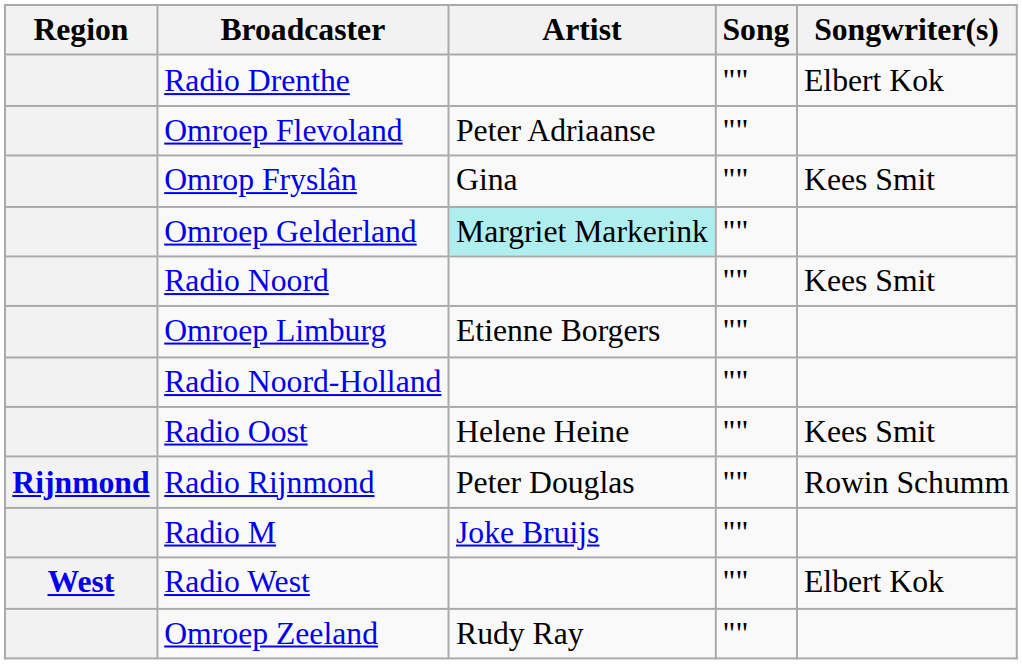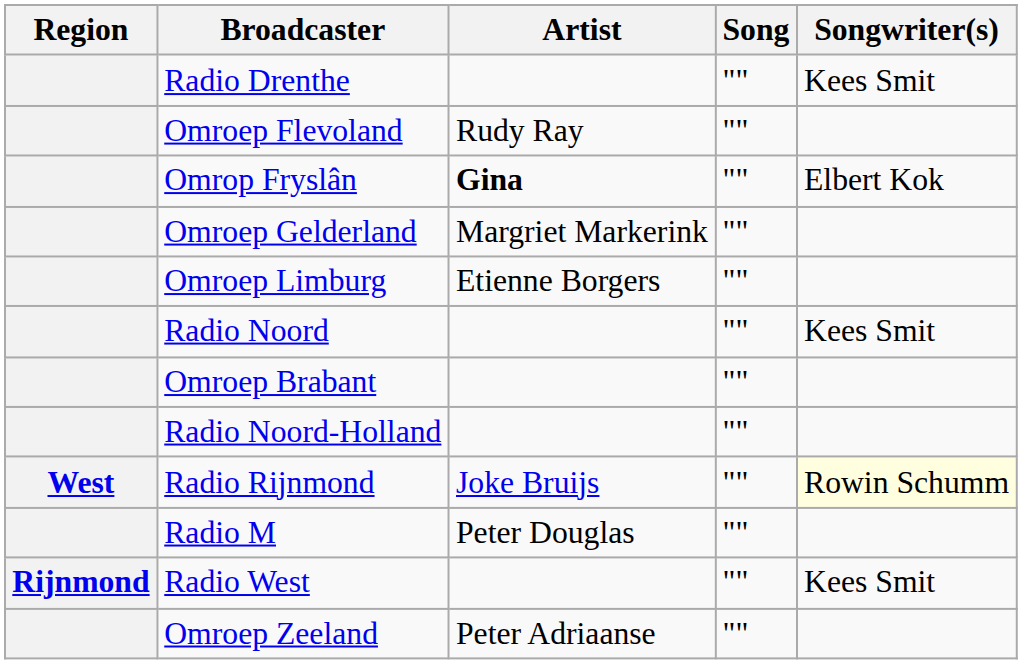 <table class="wikitable plainrowheaders">
 <tr>
 <th scope="col">Region</th>
 <th scope="col">Broadcaster</th>
 <th scope="col">Artist</th>
 <th scope="col">Song</th>
 <th class="unsortable" scope="col">Songwriter(s)</th>
 </tr>
 <tr>
 <th scope="row"></th>
 <td><a href='#'>Radio Drenthe</a></td>
 <td></td>
 <td>""</td>
-<td>Elbert Kok</td>
+<td>Kees Smit</td>
 </tr>
 <tr>
 <th scope="row"></th>
 <td><a href='#'>Omroep Flevoland</a></td>
-<td>Peter Adriaanse</td>
+<td>Rudy Ray</td>
 <td>""</td>
 <td></td>
 </tr>
 <tr>
 <th scope="row"></th>
 <td><a href='#'>Omrop Fryslân</a></td>
-<td>Gina</td>
+<td><strong>Gina</strong></td>
 <td>""</td>
-<td>Kees Smit</td>
+<td>Elbert Kok</td>
 </tr>
 <tr>
 <th scope="row"></th>
 <td><a href='#'>Omroep Gelderland</a></td>
-<td style="background: paleturquoise;">Margriet Markerink</td>
+<td>Margriet Markerink</td>
+<td>""</td>
+<td></td>
+</tr>
+<tr>
+<th scope="row"></th>
+<td><a href='#'>Omroep Limburg</a></td>
+<td>Etienne Borgers</td>
 <td>""</td>
 <td></td>
 </tr>
 <tr>
 <th scope="row"></th>
 <td><a href='#'>Radio Noord</a></td>
 <td></td>
 <td>""</td>
 <td>Kees Smit</td>
 </tr>
 <tr>
 <th scope="row"></th>
-<td><a href='#'>Omroep Limburg</a></td>
-<td>Etienne Borgers</td>
+<td><a href='#'>Omroep Brabant</a></td>
+<td></td>
 <td>""</td>
 <td></td>
 </tr>
 <tr>
 <th scope="row"></th>
 <td><a href='#'>Radio Noord-Holland</a></td>
 <td></td>
 <td>""</td>
 <td></td>
 </tr>
 <tr>
+<th scope="row"> <a href='#'>West</a></th>
+<td><a href='#'>Radio Rijnmond</a></td>
+<td><a href='#'>Joke Bruijs</a></td>
+<td>""</td>
+<td style="background: lightyellow;">Rowin Schumm</td>
+</tr>
+<tr>
 <th scope="row"></th>
-<td><a href='#'>Radio Oost</a></td>
-<td>Helene Heine</td>
+<td><a href='#'>Radio M</a></td>
+<td>Peter Douglas</td>
+<td>""</td>
+<td></td>
+</tr>
+<tr>
+<th scope="row"> <a href='#'>Rijnmond</a></th>
+<td><a href='#'>Radio West</a></td>
+<td></td>
 <td>""</td>
 <td>Kees Smit</td>
 </tr>
 <tr>
-<th scope="row"> <a href='#'>Rijnmond</a></th>
-<td><a href='#'>Radio Rijnmond</a></td>
-<td>Peter Douglas</td>
-<td>""</td>
-<td>Rowin Schumm</td>
-</tr>
-<tr>
-<th scope="row"></th>
-<td><a href='#'>Radio M</a></td>
-<td><a href='#'>Joke Bruijs</a></td>
-<td>""</td>
-<td></td>
-</tr>
-<tr>
-<th scope="row"> <a href='#'>West</a></th>
-<td><a href='#'>Radio West</a></td>
-<td></td>
-<td>""</td>
-<td>Elbert Kok</td>
-</tr>
-<tr>
 <th scope="row"></th>
 <td><a href='#'>Omroep Zeeland</a></td>
-<td>Rudy Ray</td>
+<td>Peter Adriaanse</td>
 <td>""</td>
 <td></td>
 </tr>
 </table>
